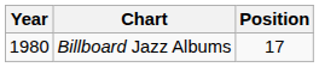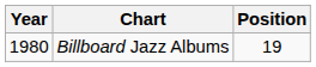 <table class="wikitable">
 <tr>
 <th>Year</th>
 <th>Chart</th>
 <th>Position</th>
 </tr>
 <tr>
 <td>1980</td>
 <td><em>Billboard</em> Jazz Albums</td>
-<td align="center">17</td>
+<td align="center">19</td>
 </tr>
 </table>
